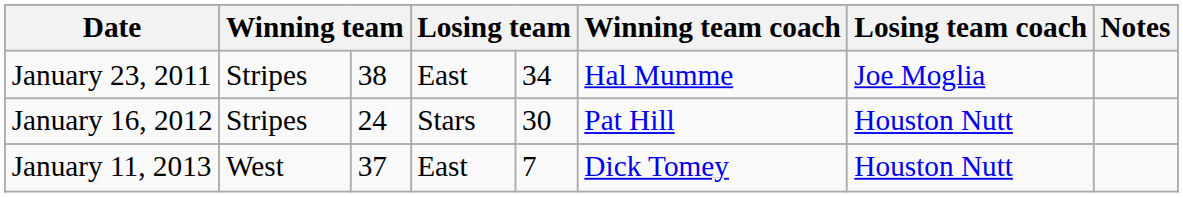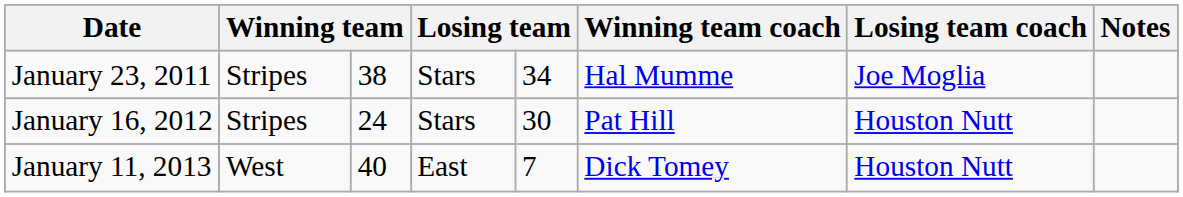 <table class="wikitable">
 <tr>
 <th>Date</th>
 <th colspan="2">Winning team</th>
 <th colspan="2">Losing team</th>
 <th>Winning team coach</th>
 <th>Losing team coach</th>
 <th>Notes</th>
 </tr>
 <tr>
 <td>January 23, 2011</td>
 <td>Stripes</td>
 <td>38</td>
-<td>East</td>
+<td>Stars</td>
 <td>34</td>
 <td><a href='#'>Hal Mumme</a></td>
 <td><a href='#'>Joe Moglia</a></td>
 <td></td>
 </tr>
 <tr>
 <td>January 16, 2012</td>
 <td>Stripes</td>
 <td>24</td>
 <td>Stars</td>
 <td>30</td>
 <td><a href='#'>Pat Hill</a></td>
 <td><a href='#'>Houston Nutt</a></td>
 <td></td>
 </tr>
 <tr>
 <td>January 11, 2013</td>
 <td>West</td>
-<td>37</td>
+<td>40</td>
 <td>East</td>
 <td>7</td>
 <td><a href='#'>Dick Tomey</a></td>
 <td><a href='#'>Houston Nutt</a></td>
 <td></td>
 </tr>
 </table>
